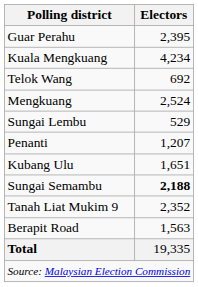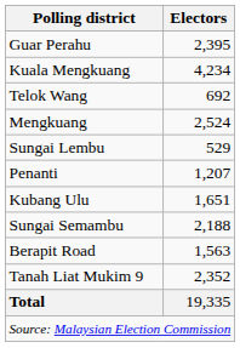 <table class="wikitable sortable">
 <tr>
 <th>Polling district</th>
 <th>Electors</th>
 </tr>
 <tr>
 <td>Guar Perahu</td>
 <td align="right">2,395</td>
 </tr>
 <tr>
 <td>Kuala Mengkuang</td>
 <td align="right">4,234</td>
 </tr>
 <tr>
 <td>Telok Wang</td>
 <td align="right">692</td>
 </tr>
 <tr>
 <td>Mengkuang</td>
 <td align="right">2,524</td>
 </tr>
 <tr>
 <td>Sungai Lembu</td>
 <td align="right">529</td>
 </tr>
 <tr>
 <td>Penanti</td>
 <td align="right">1,207</td>
 </tr>
 <tr>
 <td>Kubang Ulu</td>
 <td align="right">1,651</td>
 </tr>
 <tr>
 <td>Sungai Semambu</td>
-<td align="right"><strong>2,188</strong></td>
+<td align="right">2,188</td>
+</tr>
+<tr>
+<td>Berapit Road</td>
+<td align="right">1,563</td>
 </tr>
 <tr>
 <td>Tanah Liat Mukim 9</td>
 <td align="right">2,352</td>
-</tr>
-<tr>
-<td>Berapit Road</td>
-<td align="right">1,563</td>
 </tr>
 <tr>
 <td style="background: #f2f2f2"><strong>Total</strong></td>
 <td style="background: #f2f2f2" align="right">19,335</td>
 </tr>
 <tr>
 <td colspan="2"  align="right"><small><em>Source: <a href='#'>Malaysian Election Commission</a></em></small></td>
 </tr>
 </table>
